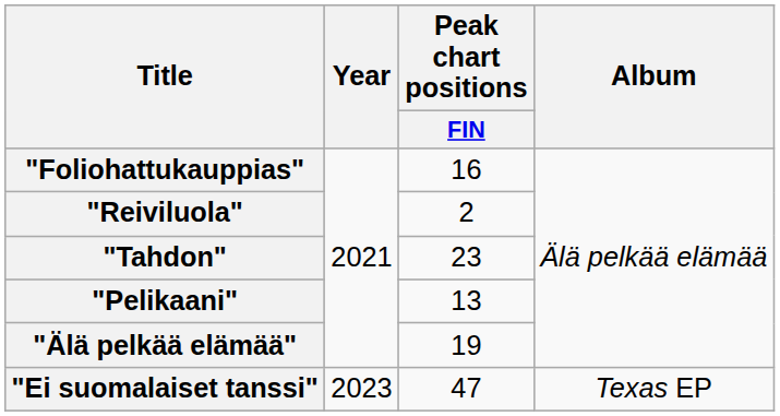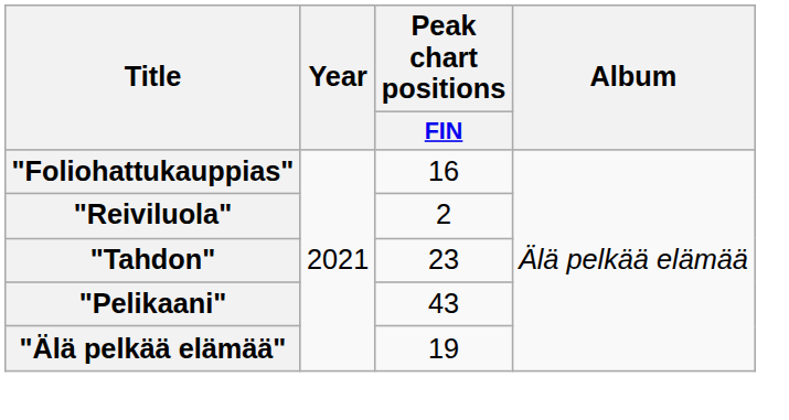 <table class="wikitable plainrowheaders" style="text-align:center;">
 <tr>
 <th scope="col" rowspan="2">Title</th>
 <th scope="col" rowspan="2">Year</th>
 <th scope="col" colspan="1">Peak chart positions</th>
 <th scope="col" rowspan="2">Album</th>
 </tr>
 <tr>
 <th style="width:3em;font-size:85%"><a href='#'>FIN</a><br></th>
 </tr>
 <tr>
 <th scope="row">"Foliohattukauppias"</th>
 <td rowspan="5">2021</td>
 <td>16</td>
 <td rowspan="5"><em>Älä pelkää elämää</em></td>
 </tr>
 <tr>
 <th scope="row">"Reiviluola"</th>
 <td>2</td>
 </tr>
 <tr>
 <th scope="row">"Tahdon"</th>
 <td>23</td>
 </tr>
 <tr>
 <th scope="row">"Pelikaani"</th>
-<td>13</td>
+<td>43</td>
 </tr>
 <tr>
 <th scope="row">"Älä pelkää elämää"</th>
 <td>19</td>
 </tr>
-<tr>
-<th scope="row">"Ei suomalaiset tanssi"</th>
-<td>2023</td>
-<td>47</td>
-<td><em>Texas</em> EP</td>
-</tr>
 </table>
